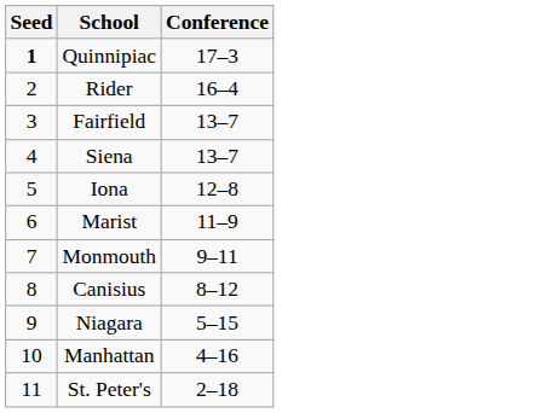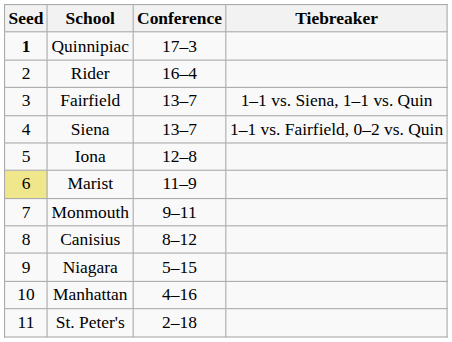 <table class="wikitable" style="text-align:center">
 <tr>
 <th>Seed</th>
 <th>School</th>
 <th>Conference</th>
+<th>Tiebreaker</th>
 </tr>
 <tr>
 <td><strong>1</strong></td>
 <td>Quinnipiac</td>
 <td>17–3</td>
+<td></td>
 </tr>
 <tr>
 <td>2</td>
 <td>Rider</td>
 <td>16–4</td>
+<td></td>
 </tr>
 <tr>
 <td>3</td>
 <td>Fairfield</td>
 <td>13–7</td>
+<td>1–1 vs. Siena, 1–1 vs. Quin</td>
 </tr>
 <tr>
 <td>4</td>
 <td>Siena</td>
 <td>13–7</td>
+<td>1–1 vs. Fairfield, 0–2 vs. Quin</td>
 </tr>
 <tr>
 <td>5</td>
 <td>Iona</td>
 <td>12–8</td>
+<td></td>
 </tr>
 <tr>
-<td>6</td>
+<td style="background: khaki;">6</td>
 <td>Marist</td>
 <td>11–9</td>
+<td></td>
 </tr>
 <tr>
 <td>7</td>
 <td>Monmouth</td>
 <td>9–11</td>
+<td></td>
 </tr>
 <tr>
 <td>8</td>
 <td>Canisius</td>
 <td>8–12</td>
+<td></td>
 </tr>
 <tr>
 <td>9</td>
 <td>Niagara</td>
 <td>5–15</td>
+<td></td>
 </tr>
 <tr>
 <td>10</td>
 <td>Manhattan</td>
 <td>4–16</td>
+<td></td>
 </tr>
 <tr>
 <td>11</td>
 <td>St. Peter's</td>
 <td>2–18</td>
+<td></td>
 </tr>
 </table>
